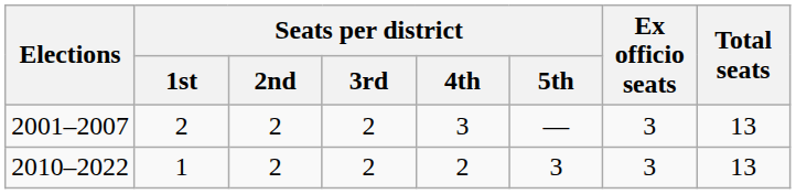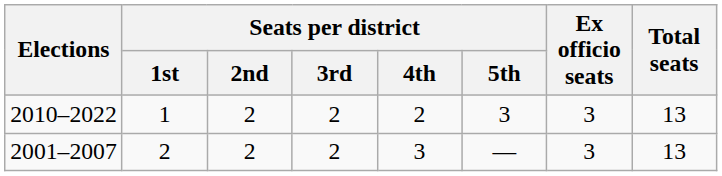 <table class="wikitable" style="text-align:center">
 <tr>
 <th rowspan="2">Elections</th>
 <th colspan="5">Seats per district</th>
 <th rowspan="2" width="50px">Ex officio seats</th>
 <th rowspan="2" width="50px">Total seats</th>
 </tr>
 <tr>
 <th width="50px">1st</th>
 <th width="50px">2nd</th>
 <th width="50px">3rd</th>
 <th width="50px">4th</th>
 <th width="50px">5th</th>
 </tr>
 <tr>
+<td>2010–2022</td>
+<td>1</td>
+<td>2</td>
+<td>2</td>
+<td>2</td>
+<td>3</td>
+<td>3</td>
+<td>13</td>
+</tr>
+<tr>
 <td>2001–2007</td>
 <td>2</td>
 <td>2</td>
 <td>2</td>
 <td>3</td>
 <td>—</td>
 <td>3</td>
 <td>13</td>
 </tr>
-<tr>
-<td>2010–2022</td>
-<td>1</td>
-<td>2</td>
-<td>2</td>
-<td>2</td>
-<td>3</td>
-<td>3</td>
-<td>13</td>
-</tr>
 </table>
